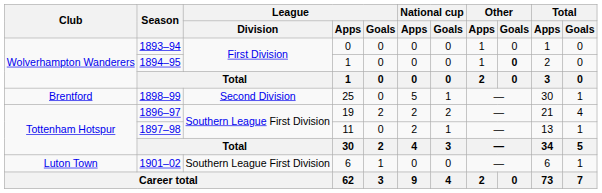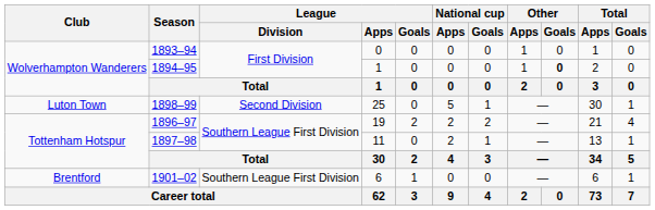 <table class="wikitable" style="text-align: center;">
 <tr>
 <th rowspan="2">Club</th>
 <th rowspan="2">Season</th>
 <th colspan="3">League</th>
 <th colspan="2">National cup</th>
 <th colspan="2">Other</th>
 <th colspan="2">Total</th>
 </tr>
 <tr>
 <th>Division</th>
 <th>Apps</th>
 <th>Goals</th>
 <th>Apps</th>
 <th>Goals</th>
 <th>Apps</th>
 <th>Goals</th>
 <th>Apps</th>
 <th>Goals</th>
 </tr>
 <tr>
 <td rowspan="3"><a href='#'>Wolverhampton Wanderers</a></td>
 <td><a href='#'>1893–94</a></td>
 <td rowspan="2"><a href='#'>First Division</a></td>
 <td>0</td>
 <td>0</td>
 <td>0</td>
 <td>0</td>
 <td>1</td>
 <td>0</td>
 <td>1</td>
 <td>0</td>
 </tr>
 <tr>
 <td><a href='#'>1894–95</a></td>
 <td>1</td>
 <td>0</td>
 <td>0</td>
 <td>0</td>
 <td>1</td>
 <td><strong>0</strong></td>
 <td>2</td>
 <td>0</td>
 </tr>
 <tr>
 <th colspan="2">Total</th>
 <th>1</th>
 <th>0</th>
 <th>0</th>
 <th>0</th>
 <th>2</th>
 <th>0</th>
 <th>3</th>
 <th>0</th>
 </tr>
 <tr>
-<td><a href='#'>Brentford</a></td>
+<td><a href='#'>Luton Town</a></td>
 <td><a href='#'>1898–99</a></td>
 <td><a href='#'>Second Division</a></td>
 <td>25</td>
 <td>0</td>
 <td>5</td>
 <td>1</td>
 <td colspan="2">―</td>
 <td>30</td>
 <td>1</td>
 </tr>
 <tr>
 <td rowspan="3"><a href='#'>Tottenham Hotspur</a></td>
 <td><a href='#'>1896–97</a></td>
 <td rowspan="2"><a href='#'>Southern League</a> First Division</td>
 <td>19</td>
 <td>2</td>
 <td>2</td>
 <td>2</td>
 <td colspan="2">―</td>
 <td>21</td>
 <td>4</td>
 </tr>
 <tr>
 <td><a href='#'>1897–98</a></td>
 <td>11</td>
 <td>0</td>
 <td>2</td>
 <td>1</td>
 <td colspan="2">―</td>
 <td>13</td>
 <td>1</td>
 </tr>
 <tr>
 <th colspan="2">Total</th>
 <th>30</th>
 <th>2</th>
 <th>4</th>
 <th>3</th>
 <th colspan="2">―</th>
 <th>34</th>
 <th>5</th>
 </tr>
 <tr>
-<td><a href='#'>Luton Town</a></td>
+<td><a href='#'>Brentford</a></td>
 <td><a href='#'>1901–02</a></td>
 <td>Southern League First Division</td>
 <td>6</td>
 <td>1</td>
 <td>0</td>
 <td>0</td>
 <td colspan="2">―</td>
 <td>6</td>
 <td>1</td>
 </tr>
 <tr>
 <th colspan="3">Career total</th>
 <th>62</th>
 <th>3</th>
 <th>9</th>
 <th>4</th>
 <th>2</th>
 <th>0</th>
 <th>73</th>
 <th>7</th>
 </tr>
 </table>
